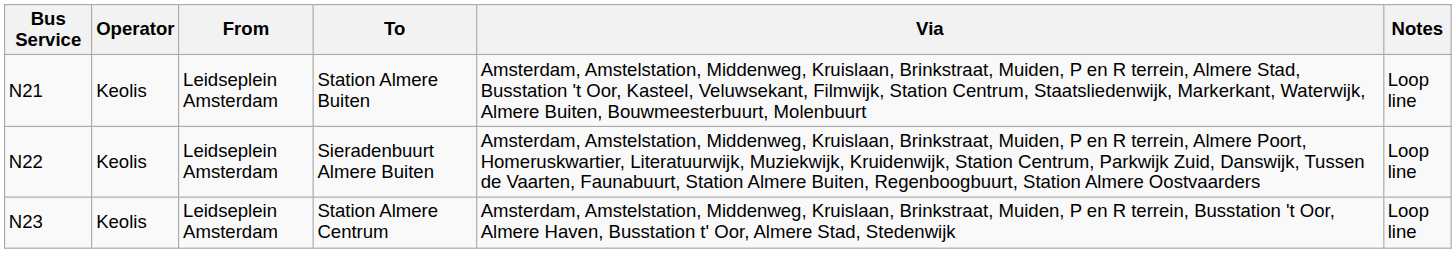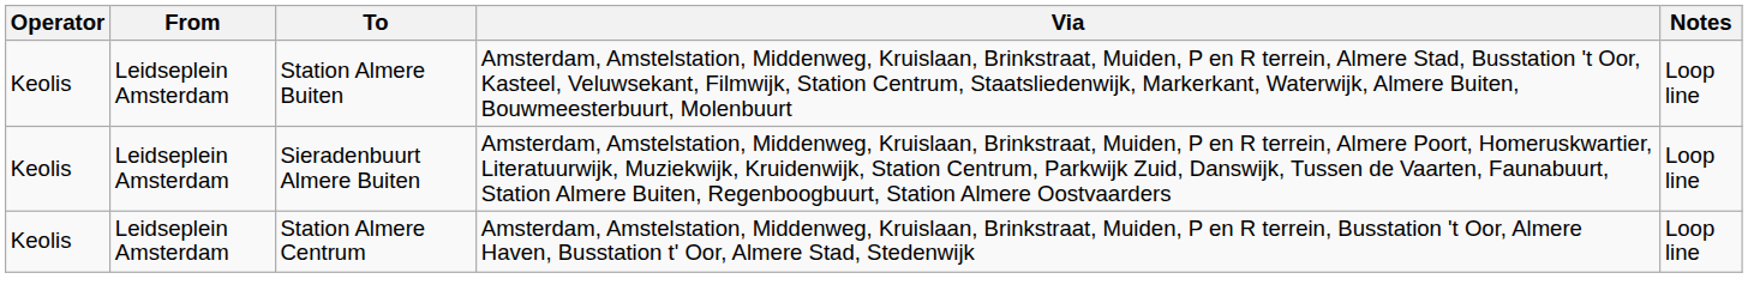 <table class="wikitable vatop">
 <tr>
-<th>Bus Service</th>
 <th>Operator</th>
 <th>From</th>
 <th>To</th>
 <th>Via</th>
 <th>Notes</th>
 </tr>
 <tr>
-<td>N21</td>
 <td>Keolis</td>
 <td>Leidseplein Amsterdam</td>
 <td>Station Almere Buiten</td>
 <td>Amsterdam, Amstelstation, Middenweg, Kruislaan, Brinkstraat, Muiden, P en R terrein, Almere Stad, Busstation 't Oor, Kasteel, Veluwsekant, Filmwijk, Station Centrum, Staatsliedenwijk, Markerkant, Waterwijk, Almere Buiten, Bouwmeesterbuurt, Molenbuurt</td>
 <td>Loop line</td>
 </tr>
 <tr>
-<td>N22</td>
 <td>Keolis</td>
 <td>Leidseplein Amsterdam</td>
 <td>Sieradenbuurt Almere Buiten</td>
 <td>Amsterdam, Amstelstation, Middenweg, Kruislaan, Brinkstraat, Muiden, P en R terrein, Almere Poort, Homeruskwartier, Literatuurwijk, Muziekwijk, Kruidenwijk, Station Centrum, Parkwijk Zuid, Danswijk, Tussen de Vaarten, Faunabuurt, Station Almere Buiten, Regenboogbuurt, Station Almere Oostvaarders</td>
 <td>Loop line</td>
 </tr>
 <tr>
-<td>N23</td>
 <td>Keolis</td>
 <td>Leidseplein Amsterdam</td>
 <td>Station Almere Centrum</td>
 <td>Amsterdam, Amstelstation, Middenweg, Kruislaan, Brinkstraat, Muiden, P en R terrein, Busstation 't Oor, Almere Haven, Busstation t' Oor, Almere Stad, Stedenwijk</td>
 <td>Loop line</td>
 </tr>
 </table>
